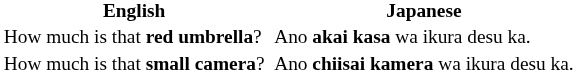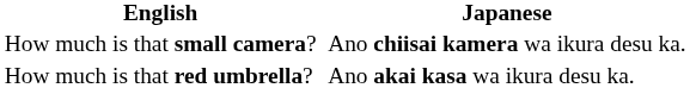 <table align=center>
 <tr>
 <th>English</th>
 <th></th>
 <th>Japanese</th>
 </tr>
 <tr>
+<td>How much is that <strong>small camera</strong>?</td>
+<td></td>
+<td>Ano <strong>chiisai kamera</strong> wa ikura desu ka.</td>
+</tr>
+<tr>
 <td>How much is that <strong>red umbrella</strong>?</td>
 <td></td>
 <td>Ano <strong>akai kasa</strong> wa ikura desu ka.</td>
 </tr>
-<tr>
-<td>How much is that <strong>small camera</strong>?</td>
-<td></td>
-<td>Ano <strong>chiisai kamera</strong> wa ikura desu ka.</td>
-</tr>
 </table>
